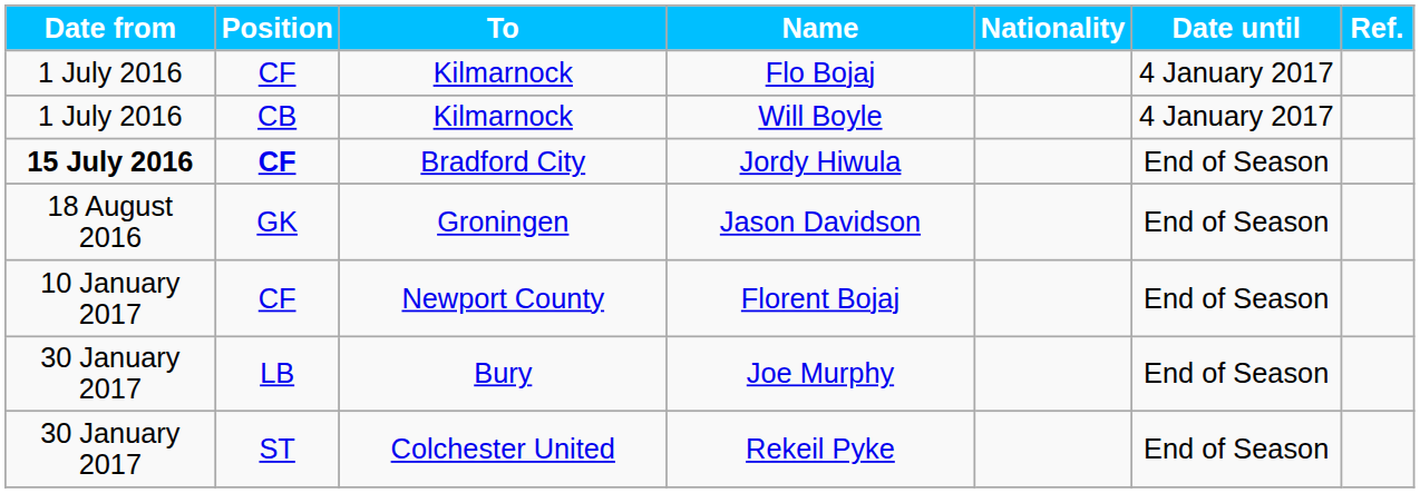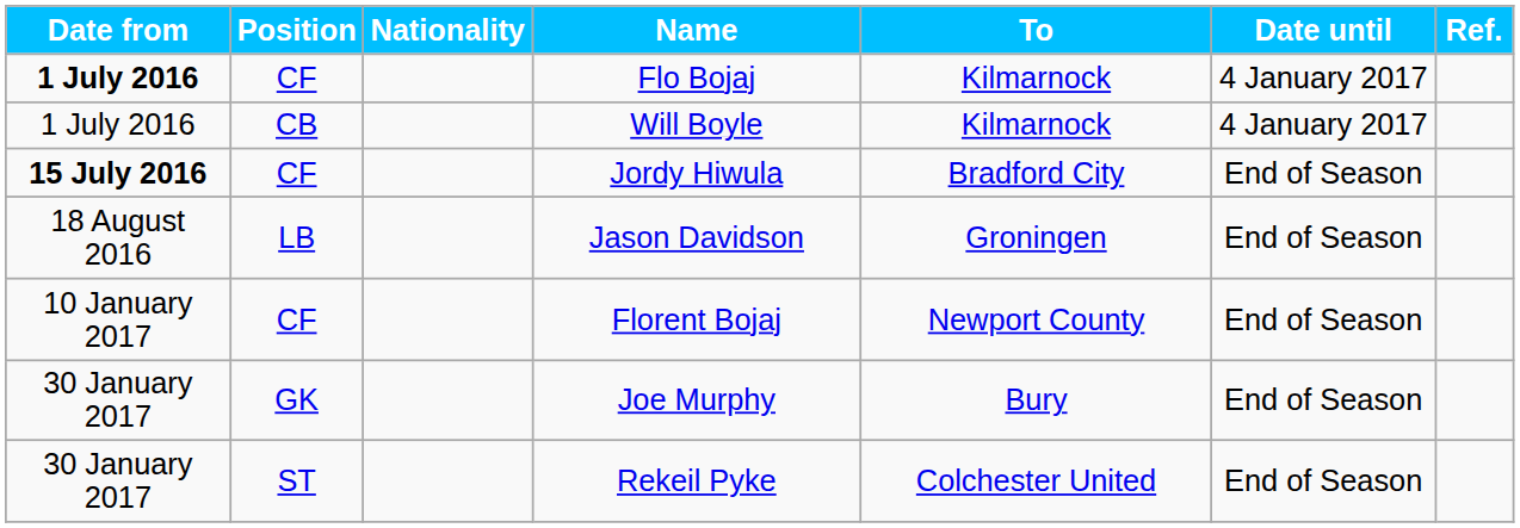 <table class="wikitable"  style="text-align:center; font-size:90%; ">
 <tr>
 <th style="background:#00BFFF; color:#FFFFFF; width:100px;">Date from</th>
 <th style="background:#00BFFF; color:#FFFFFF; width:50px;">Position</th>
+<th style="background:#00BFFF; color:#FFFFFF; width:50px;">Nationality</th>
+<th style="background:#00BFFF; color:#FFFFFF; width:150px;">Name</th>
 <th style="background:#00BFFF; color:#FFFFFF; width:160px;">To</th>
-<th style="background:#00BFFF; color:#FFFFFF; width:150px;">Name</th>
-<th style="background:#00BFFF; color:#FFFFFF; width:50px;">Nationality</th>
 <th style="background:#00BFFF; color:#FFFFFF; width:100px;">Date until</th>
 <th style="background:#00BFFF; color:#FFFFFF; width:30px;">Ref.</th>
 </tr>
 <tr>
-<td>1 July 2016</td>
+<td><strong>1 July 2016</strong></td>
 <td><a href='#'>CF</a></td>
+<td></td>
+<td><a href='#'>Flo Bojaj</a></td>
 <td><a href='#'>Kilmarnock</a></td>
-<td><a href='#'>Flo Bojaj</a></td>
-<td></td>
 <td>4 January 2017</td>
 <td></td>
 </tr>
 <tr>
 <td>1 July 2016</td>
 <td><a href='#'>CB</a></td>
+<td></td>
+<td><a href='#'>Will Boyle</a></td>
 <td><a href='#'>Kilmarnock</a></td>
-<td><a href='#'>Will Boyle</a></td>
-<td></td>
 <td>4 January 2017</td>
 <td></td>
 </tr>
 <tr>
 <td><strong>15 July 2016</strong></td>
-<td><strong><a href='#'>CF</a></strong></td>
+<td><a href='#'>CF</a></td>
+<td></td>
+<td><a href='#'>Jordy Hiwula</a></td>
 <td><a href='#'>Bradford City</a></td>
-<td><a href='#'>Jordy Hiwula</a></td>
-<td></td>
 <td>End of Season</td>
 <td></td>
 </tr>
 <tr>
 <td>18 August 2016</td>
-<td><a href='#'>GK</a></td>
+<td><a href='#'>LB</a></td>
+<td></td>
+<td><a href='#'>Jason Davidson</a></td>
 <td><a href='#'>Groningen</a></td>
-<td><a href='#'>Jason Davidson</a></td>
-<td></td>
 <td>End of Season</td>
 <td></td>
 </tr>
 <tr>
 <td>10 January 2017</td>
 <td><a href='#'>CF</a></td>
+<td></td>
+<td><a href='#'>Florent Bojaj</a></td>
 <td><a href='#'>Newport County</a></td>
-<td><a href='#'>Florent Bojaj</a></td>
-<td></td>
 <td>End of Season</td>
 <td></td>
 </tr>
 <tr>
 <td>30 January 2017</td>
-<td><a href='#'>LB</a></td>
+<td><a href='#'>GK</a></td>
+<td></td>
+<td><a href='#'>Joe Murphy</a></td>
 <td><a href='#'>Bury</a></td>
-<td><a href='#'>Joe Murphy</a></td>
-<td></td>
 <td>End of Season</td>
 <td></td>
 </tr>
 <tr>
 <td>30 January 2017</td>
 <td><a href='#'>ST</a></td>
+<td></td>
+<td><a href='#'>Rekeil Pyke</a></td>
 <td><a href='#'>Colchester United</a></td>
-<td><a href='#'>Rekeil Pyke</a></td>
-<td></td>
 <td>End of Season</td>
 <td></td>
 </tr>
 </table>
